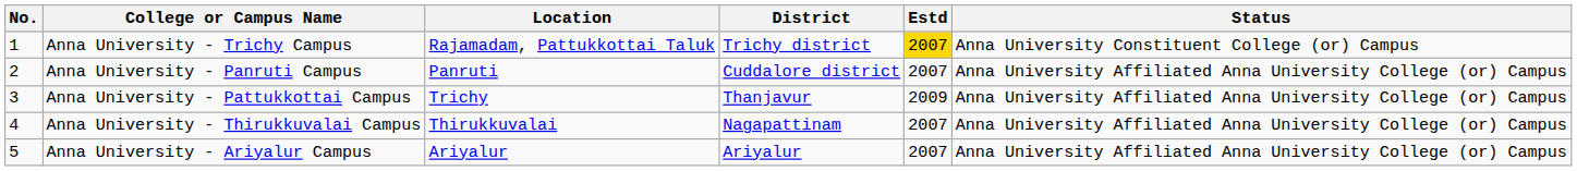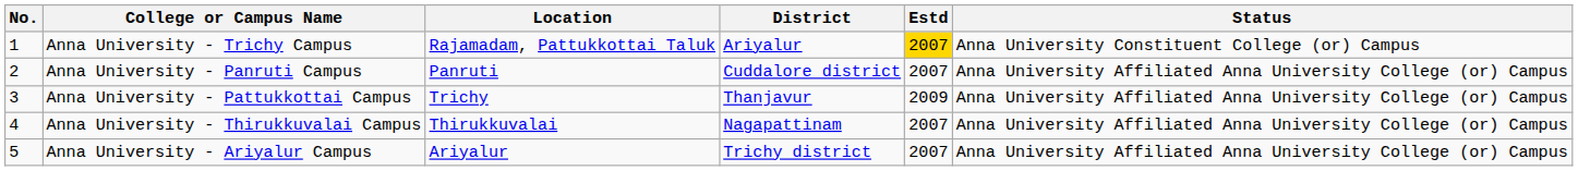 <table class="wikitable sortable">
 <tr>
 <th>No.</th>
 <th>College or Campus Name</th>
 <th>Location</th>
 <th>District</th>
 <th>Estd</th>
 <th>Status</th>
 </tr>
 <tr>
 <td>1</td>
 <td>Anna University - <a href='#'>Trichy</a> Campus</td>
 <td><a href='#'>Rajamadam</a>, <a href='#'>Pattukkottai Taluk</a></td>
-<td><a href='#'>Trichy district</a></td>
+<td><a href='#'>Ariyalur</a></td>
 <td style="background: gold;">2007</td>
 <td>Anna University Constituent College (or) Campus</td>
 </tr>
 <tr>
 <td>2</td>
 <td>Anna University - <a href='#'>Panruti</a> Campus</td>
 <td><a href='#'>Panruti</a></td>
 <td><a href='#'>Cuddalore district</a></td>
 <td>2007</td>
 <td>Anna University Affiliated Anna University College (or) Campus</td>
 </tr>
 <tr>
 <td>3</td>
 <td>Anna University - <a href='#'>Pattukkottai</a> Campus</td>
 <td><a href='#'>Trichy</a></td>
 <td><a href='#'>Thanjavur</a></td>
 <td>2009</td>
 <td>Anna University Affiliated Anna University College (or) Campus</td>
 </tr>
 <tr>
 <td>4</td>
 <td>Anna University - <a href='#'>Thirukkuvalai</a> Campus</td>
 <td><a href='#'>Thirukkuvalai</a></td>
 <td><a href='#'>Nagapattinam</a></td>
 <td>2007</td>
 <td>Anna University Affiliated Anna University College (or) Campus</td>
 </tr>
 <tr>
 <td>5</td>
 <td>Anna University - <a href='#'>Ariyalur</a> Campus</td>
 <td><a href='#'>Ariyalur</a></td>
-<td><a href='#'>Ariyalur</a></td>
+<td><a href='#'>Trichy district</a></td>
 <td>2007</td>
 <td>Anna University Affiliated Anna University College (or) Campus</td>
 </tr>
 </table>
